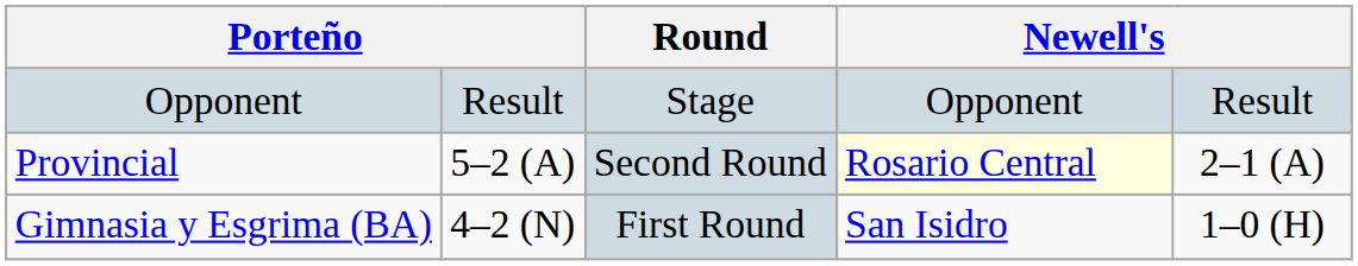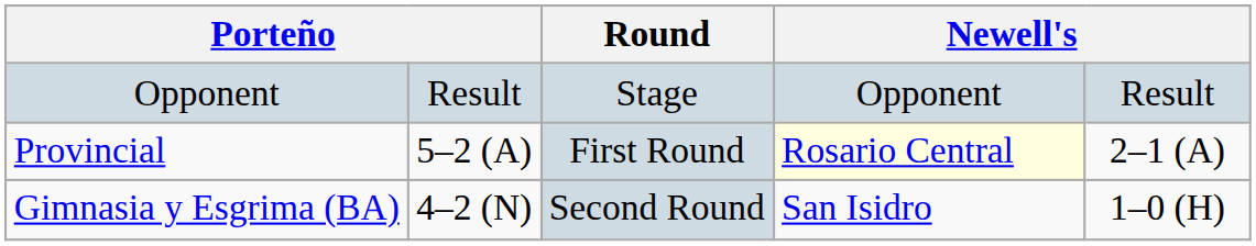 <table class="wikitable" style="text-align:center;">
 <tr>
 <th colspan=3 width=200px><a href='#'>Porteño</a></th>
 <th>Round</th>
 <th colspan=3 width=200px><a href='#'>Newell's</a></th>
 </tr>
 <tr bgcolor= #CFDBE2>
 <td>Opponent</td>
 <td colspan=2>Result</td>
 <td>Stage</td>
 <td>Opponent</td>
 <td colspan=2>Result</td>
 </tr>
 <tr>
 <td align=left><a href='#'>Provincial</a></td>
 <td colspan=2>5–2 (A)</td>
-<td bgcolor= #CFDBE2>Second Round</td>
+<td bgcolor= #CFDBE2>First Round</td>
 <td align=left style="background: lightyellow;"><a href='#'>Rosario Central</a></td>
 <td colspan=2>2–1 (A)</td>
 </tr>
 <tr>
 <td align=left><a href='#'>Gimnasia y Esgrima (BA)</a></td>
 <td colspan=2>4–2 (N)</td>
-<td bgcolor= #CFDBE2>First Round</td>
+<td bgcolor= #CFDBE2>Second Round</td>
 <td align=left><a href='#'>San Isidro</a></td>
 <td colspan=2>1–0 (H)</td>
 </tr>
 </table>
